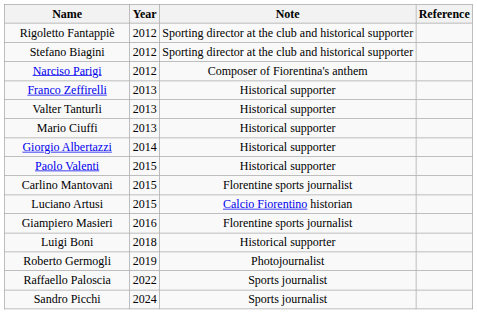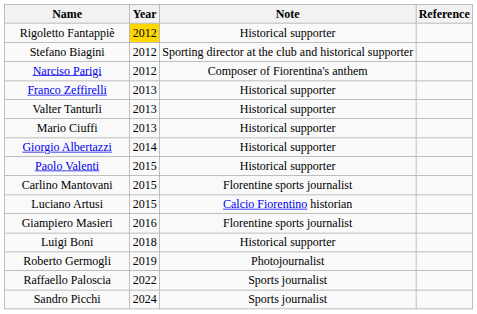 <table class="wikitable sortable" style="text-align: center;">
 <tr>
 <th style="width:10em">Name</th>
 <th>Year</th>
 <th>Note</th>
 <th>Reference</th>
 </tr>
 <tr>
 <td>Rigoletto Fantappiè</td>
-<td>2012</td>
-<td>Sporting director at the club and historical supporter</td>
+<td style="background: gold;">2012</td>
+<td>Historical supporter</td>
 <td></td>
 </tr>
 <tr>
 <td>Stefano Biagini</td>
 <td>2012</td>
 <td>Sporting director at the club and historical supporter</td>
 <td></td>
 </tr>
 <tr>
 <td><a href='#'>Narciso Parigi</a></td>
 <td>2012</td>
 <td>Composer of Fiorentina's anthem</td>
 <td></td>
 </tr>
 <tr>
 <td><a href='#'>Franco Zeffirelli</a></td>
 <td>2013</td>
 <td>Historical supporter</td>
 <td></td>
 </tr>
 <tr>
 <td>Valter Tanturli</td>
 <td>2013</td>
 <td>Historical supporter</td>
 <td></td>
 </tr>
 <tr>
 <td>Mario Ciuffi</td>
 <td>2013</td>
 <td>Historical supporter</td>
 <td></td>
 </tr>
 <tr>
 <td><a href='#'>Giorgio Albertazzi</a></td>
 <td>2014</td>
 <td>Historical supporter</td>
 <td></td>
 </tr>
 <tr>
 <td><a href='#'>Paolo Valenti</a></td>
 <td>2015</td>
 <td>Historical supporter</td>
 <td></td>
 </tr>
 <tr>
 <td>Carlino Mantovani</td>
 <td>2015</td>
 <td>Florentine sports journalist</td>
 <td></td>
 </tr>
 <tr>
 <td>Luciano Artusi</td>
 <td>2015</td>
 <td><a href='#'>Calcio Fiorentino</a> historian</td>
 <td></td>
 </tr>
 <tr>
 <td>Giampiero Masieri</td>
 <td>2016</td>
 <td>Florentine sports journalist</td>
 <td></td>
 </tr>
 <tr>
 <td>Luigi Boni</td>
 <td>2018</td>
 <td>Historical supporter</td>
 <td></td>
 </tr>
 <tr>
 <td>Roberto Germogli</td>
 <td>2019</td>
 <td>Photojournalist</td>
 <td></td>
 </tr>
 <tr>
 <td>Raffaello Paloscia</td>
 <td>2022</td>
 <td>Sports journalist</td>
 <td></td>
 </tr>
 <tr>
 <td>Sandro Picchi</td>
 <td>2024</td>
 <td>Sports journalist</td>
 <td></td>
 </tr>
 </table>
